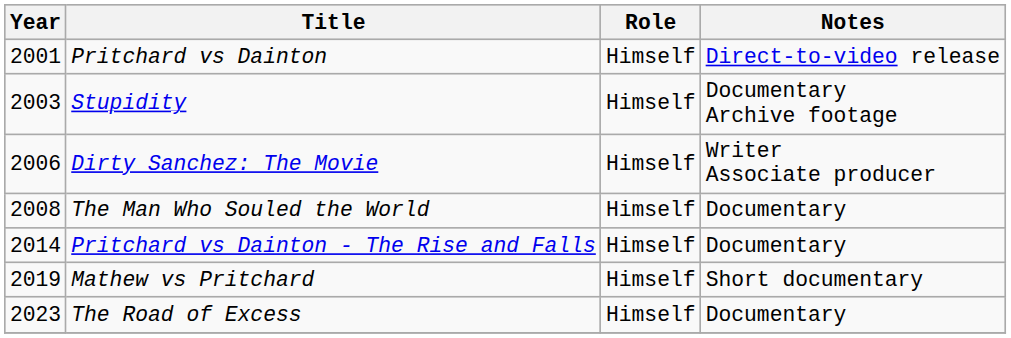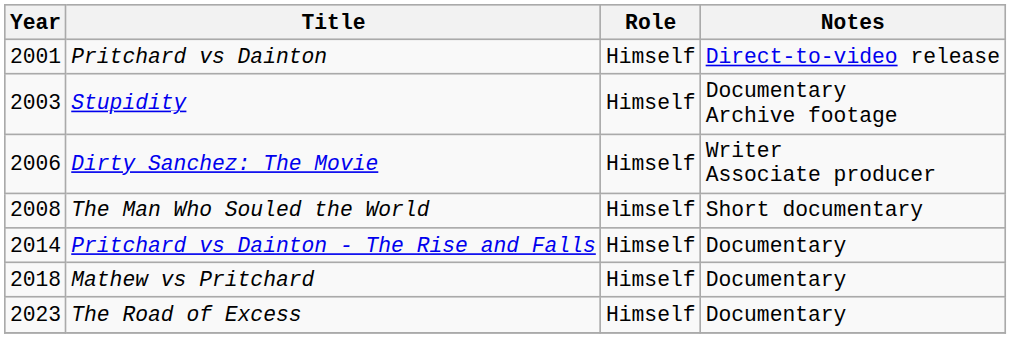 <table class="wikitable sortable">
 <tr>
 <th>Year</th>
 <th>Title</th>
 <th>Role</th>
 <th class="unsortable">Notes</th>
 </tr>
 <tr>
 <td>2001</td>
 <td><em>Pritchard vs Dainton</em></td>
 <td>Himself</td>
 <td><a href='#'>Direct-to-video</a> release</td>
 </tr>
 <tr>
 <td>2003</td>
 <td><em><a href='#'>Stupidity</a></em></td>
 <td>Himself</td>
 <td>Documentary<br>Archive footage</td>
 </tr>
 <tr>
 <td>2006</td>
 <td><em><a href='#'>Dirty Sanchez: The Movie</a></em></td>
 <td>Himself</td>
 <td>Writer<br>Associate producer</td>
 </tr>
 <tr>
 <td>2008</td>
 <td><em>The Man Who Souled the World</em></td>
 <td>Himself</td>
-<td>Documentary</td>
+<td>Short documentary</td>
 </tr>
 <tr>
 <td>2014</td>
 <td><em><a href='#'>Pritchard vs Dainton - The Rise and Falls</a></em></td>
 <td>Himself</td>
 <td>Documentary</td>
 </tr>
 <tr>
-<td>2019</td>
+<td>2018</td>
 <td><em>Mathew vs Pritchard</em></td>
 <td>Himself</td>
-<td>Short documentary</td>
+<td>Documentary</td>
 </tr>
 <tr>
 <td>2023</td>
 <td><em>The Road of Excess</em></td>
 <td>Himself</td>
 <td>Documentary</td>
 </tr>
 <tr>
 </tr>
 </table>
